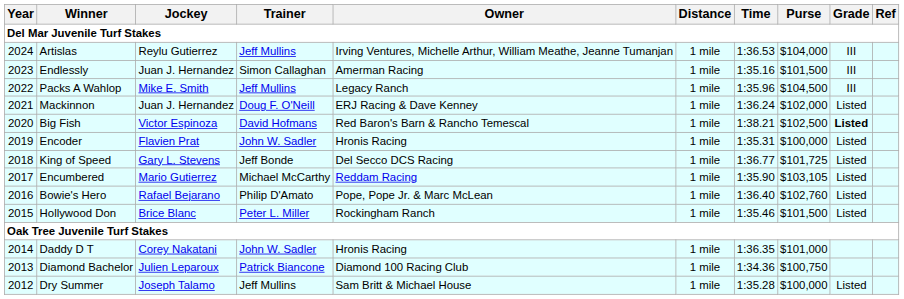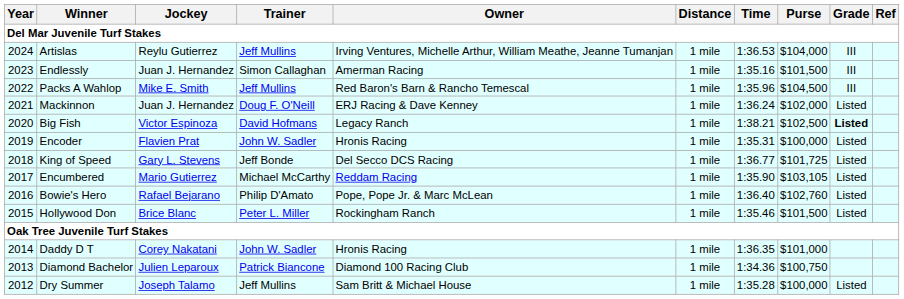 <table class="wikitable sortable">
 <tr>
 <th>Year</th>
 <th>Winner</th>
 <th>Jockey</th>
 <th>Trainer</th>
 <th>Owner</th>
 <th>Distance</th>
 <th>Time</th>
 <th>Purse</th>
 <th>Grade</th>
 <th>Ref</th>
 </tr>
 <tr style="font-size:90%; background-color:white">
 <td align="left" colspan=11><strong>Del Mar Juvenile Turf Stakes</strong></td>
 </tr>
 <tr style="font-size:90%; background-color:lightcyan">
 <td align=center>2024</td>
 <td>Artislas</td>
 <td>Reylu Gutierrez</td>
 <td><a href='#'>Jeff Mullins</a></td>
 <td>Irving Ventures, Michelle Arthur, William Meathe, Jeanne Tumanjan</td>
 <td align=center>1 mile</td>
 <td align=center>1:36.53</td>
 <td align=center>$104,000</td>
 <td align=center>III</td>
 <td></td>
 </tr>
 <tr style="font-size:90%; background-color:lightcyan">
 <td align=center>2023</td>
 <td>Endlessly</td>
 <td>Juan J. Hernandez</td>
 <td>Simon Callaghan</td>
 <td>Amerman Racing</td>
 <td align=center>1 mile</td>
 <td align=center>1:35.16</td>
 <td align=center>$101,500</td>
 <td align=center>III</td>
 <td></td>
 </tr>
 <tr style="font-size:90%; background-color:lightcyan">
 <td align=center>2022</td>
 <td>Packs A Wahlop</td>
 <td><a href='#'>Mike E. Smith</a></td>
 <td><a href='#'>Jeff Mullins</a></td>
-<td>Legacy Ranch</td>
+<td>Red Baron's Barn & Rancho Temescal</td>
 <td align=center>1 mile</td>
 <td align=center>1:35.96</td>
 <td align=center>$104,500</td>
 <td align=center>III</td>
 <td></td>
 </tr>
 <tr style="font-size:90%; background-color:lightcyan">
 <td align=center>2021</td>
 <td>Mackinnon</td>
 <td>Juan J. Hernandez</td>
 <td><a href='#'>Doug F. O'Neill</a></td>
 <td>ERJ Racing & Dave Kenney</td>
 <td align=center>1 mile</td>
 <td align=center>1:36.24</td>
 <td align=center>$102,000</td>
 <td align=center>Listed</td>
 <td></td>
 </tr>
 <tr style="font-size:90%; background-color:lightcyan">
 <td align=center>2020</td>
 <td>Big Fish</td>
 <td><a href='#'>Victor Espinoza</a></td>
 <td><a href='#'>David Hofmans</a></td>
-<td>Red Baron's Barn & Rancho Temescal</td>
+<td>Legacy Ranch</td>
 <td align=center>1 mile</td>
 <td align=center>1:38.21</td>
 <td align=center>$102,500</td>
 <td align=center><strong>Listed</strong></td>
 <td></td>
 </tr>
 <tr style="font-size:90%; background-color:lightcyan">
 <td align=center>2019</td>
 <td>Encoder</td>
 <td><a href='#'>Flavien Prat</a></td>
 <td><a href='#'>John W. Sadler</a></td>
 <td>Hronis Racing</td>
 <td align=center>1 mile</td>
 <td align=center>1:35.31</td>
 <td align=center>$100,000</td>
 <td align=center>Listed</td>
 <td></td>
 </tr>
 <tr style="font-size:90%; background-color:lightcyan">
 <td align=center>2018</td>
 <td>King of Speed</td>
 <td><a href='#'>Gary L. Stevens</a></td>
 <td>Jeff Bonde</td>
 <td>Del Secco DCS Racing</td>
 <td align=center>1 mile</td>
 <td align=center>1:36.77</td>
 <td align=center>$101,725</td>
 <td align=center>Listed</td>
 <td></td>
 </tr>
 <tr style="font-size:90%; background-color:lightcyan">
 <td align=center>2017</td>
 <td>Encumbered</td>
 <td><a href='#'>Mario Gutierrez</a></td>
 <td>Michael McCarthy</td>
 <td><a href='#'>Reddam Racing</a></td>
 <td align=center>1 mile</td>
 <td align=center>1:35.90</td>
 <td align=center>$103,105</td>
 <td align=center>Listed</td>
 <td></td>
 </tr>
 <tr style="font-size:90%; background-color:lightcyan">
 <td align=center>2016</td>
 <td>Bowie's Hero</td>
 <td><a href='#'>Rafael Bejarano</a></td>
 <td>Philip D'Amato</td>
 <td>Pope, Pope Jr. & Marc McLean</td>
 <td align=center>1 mile</td>
 <td align=center>1:36.40</td>
 <td align=center>$102,760</td>
 <td align=center>Listed</td>
 <td></td>
 </tr>
 <tr style="font-size:90%; background-color:lightcyan">
 <td align=center>2015</td>
 <td>Hollywood Don</td>
 <td><a href='#'>Brice Blanc</a></td>
 <td><a href='#'>Peter L. Miller</a></td>
 <td>Rockingham Ranch</td>
 <td align=center>1 mile</td>
 <td align=center>1:35.46</td>
 <td align=center>$101,500</td>
 <td align=center>Listed</td>
 <td></td>
 </tr>
 <tr style="font-size:90%; background-color:white">
 <td align="left" colspan=11><strong>Oak Tree Juvenile Turf Stakes</strong></td>
 </tr>
 <tr style="font-size:90%; background-color:lightcyan">
 <td align=center>2014</td>
 <td>Daddy D T</td>
 <td><a href='#'>Corey Nakatani</a></td>
 <td><a href='#'>John W. Sadler</a></td>
 <td>Hronis Racing</td>
 <td align=center>1 mile</td>
 <td align=center>1:36.35</td>
 <td align=center>$101,000</td>
 <td align=center></td>
 <td></td>
 </tr>
 <tr style="font-size:90%; background-color:lightcyan">
 <td align=center>2013</td>
 <td>Diamond Bachelor</td>
 <td><a href='#'>Julien Leparoux</a></td>
 <td><a href='#'>Patrick Biancone</a></td>
 <td>Diamond 100 Racing Club</td>
 <td align=center>1 mile</td>
 <td align=center>1:34.36</td>
 <td align=center>$100,750</td>
 <td align=center></td>
 <td></td>
 </tr>
 <tr style="font-size:90%; background-color:lightcyan">
 <td align=center>2012</td>
 <td>Dry Summer</td>
 <td><a href='#'>Joseph Talamo</a></td>
 <td>Jeff Mullins</td>
 <td>Sam Britt & Michael House</td>
 <td align=center>1 mile</td>
 <td align=center>1:35.28</td>
 <td align=center>$100,000</td>
 <td align=center>Listed</td>
 <td></td>
 </tr>
 </table>
